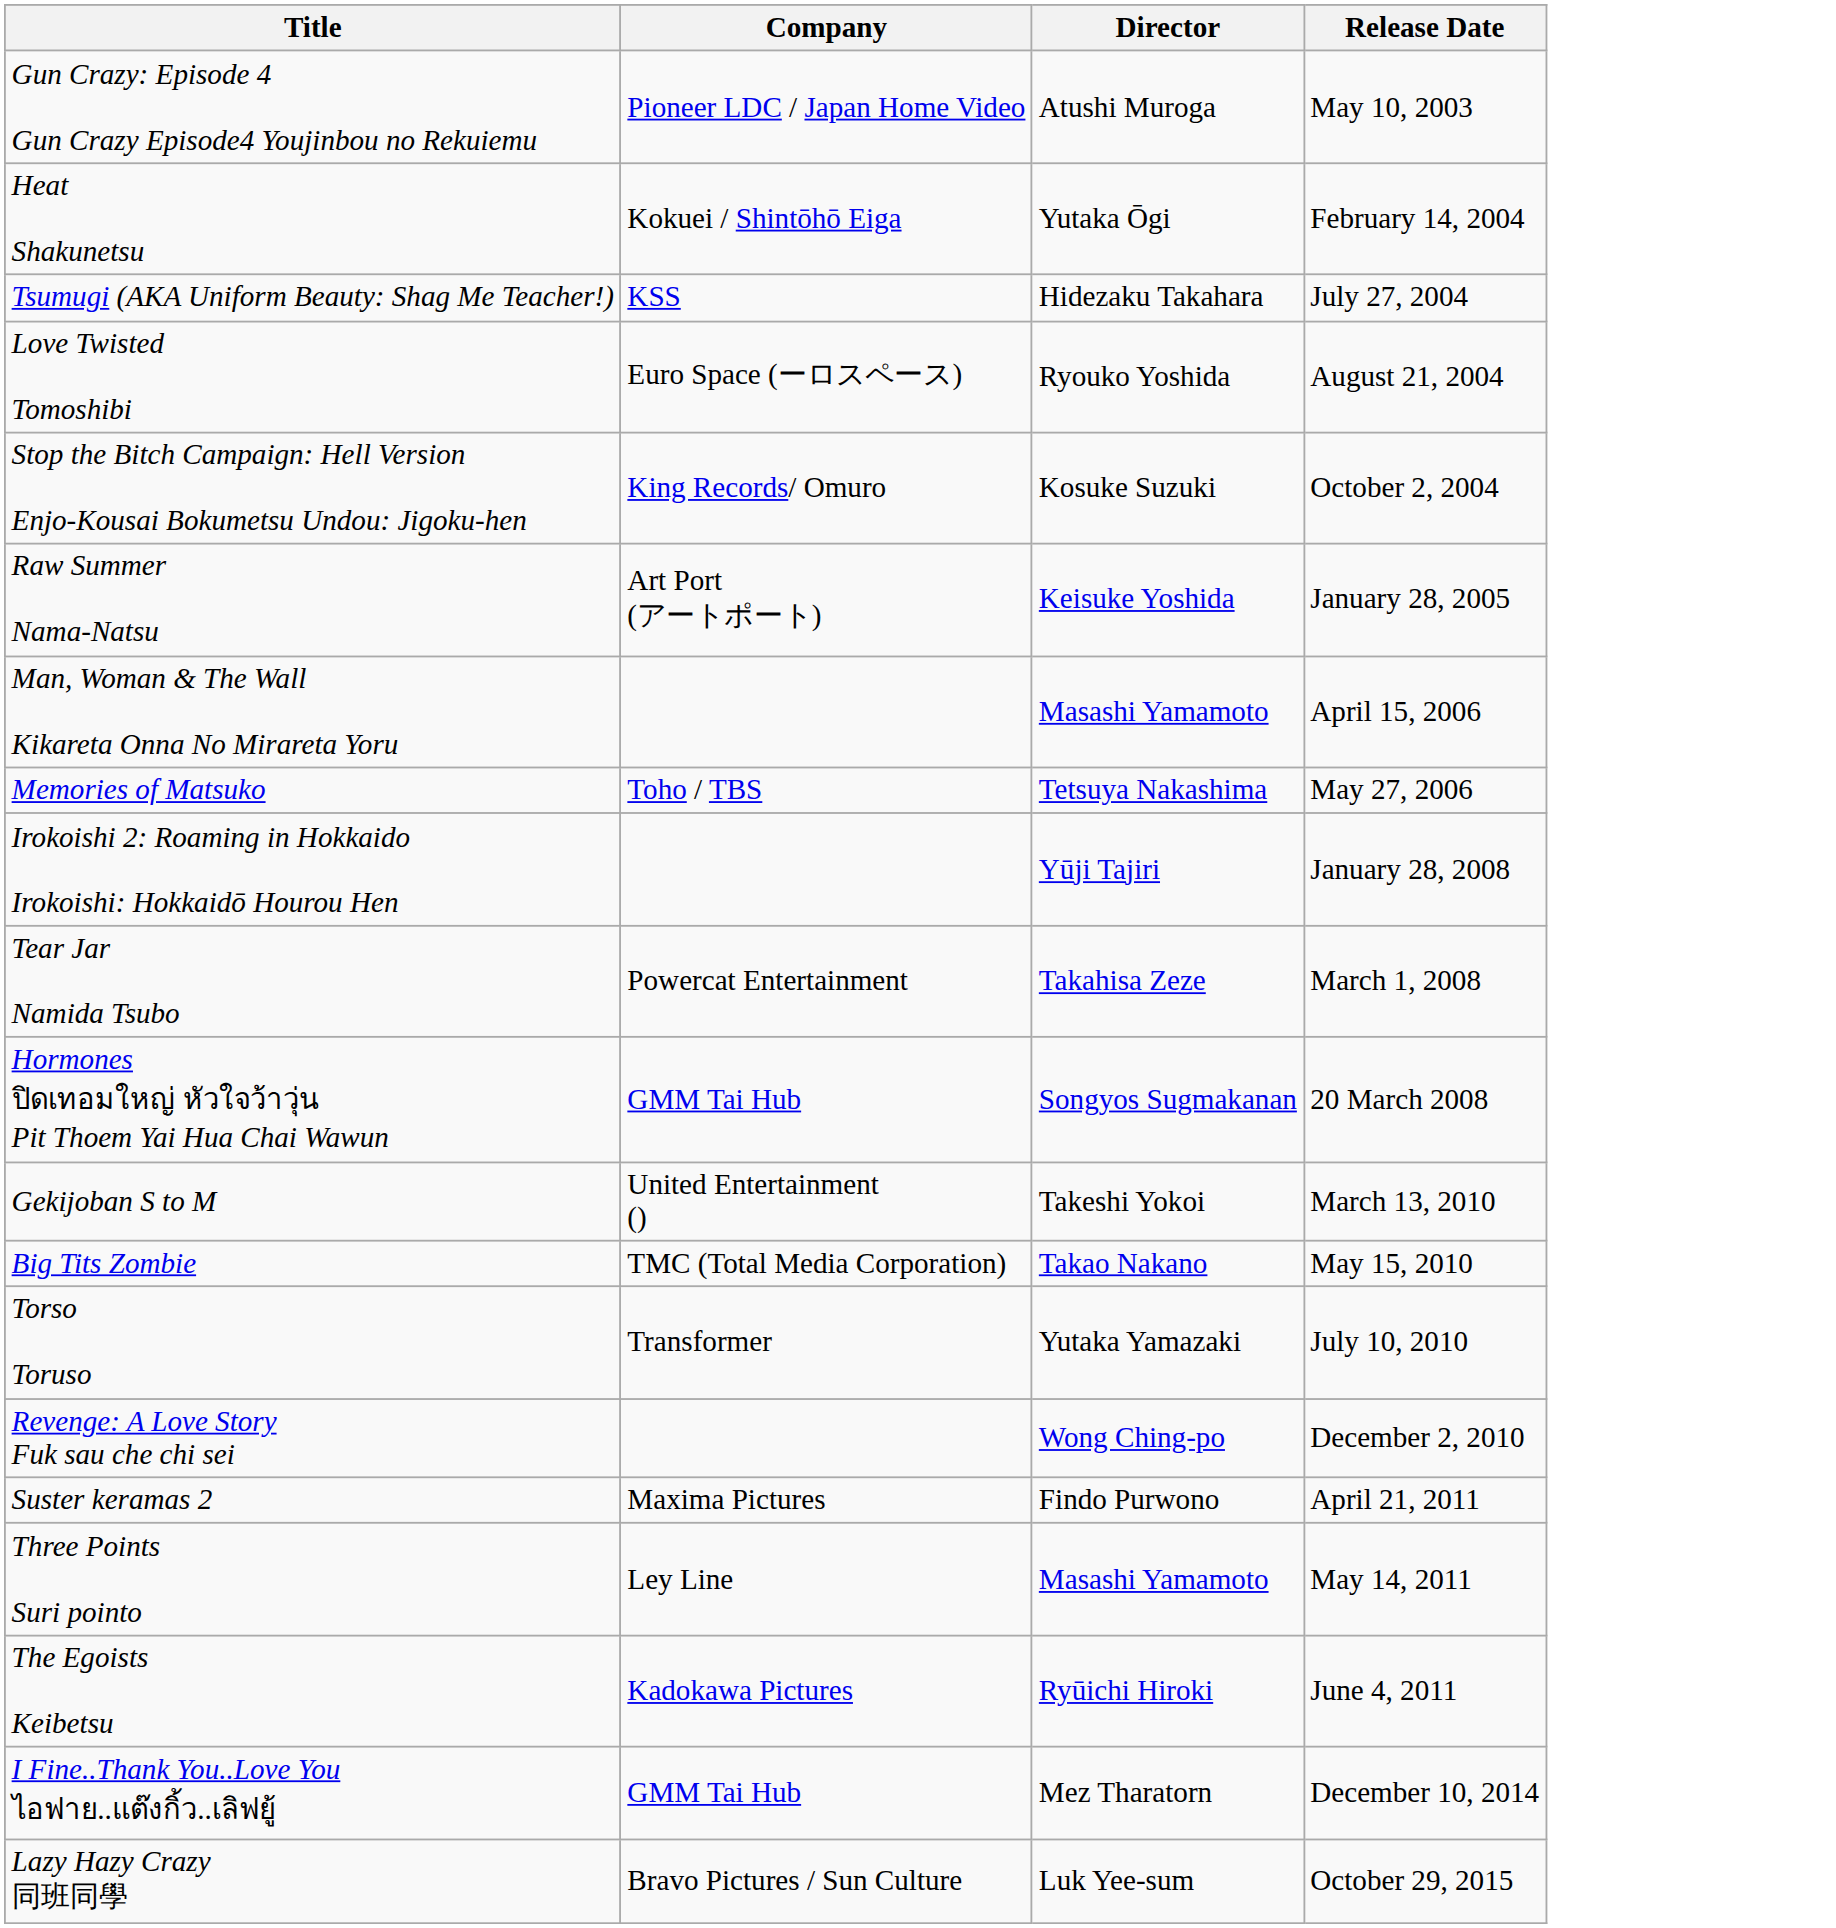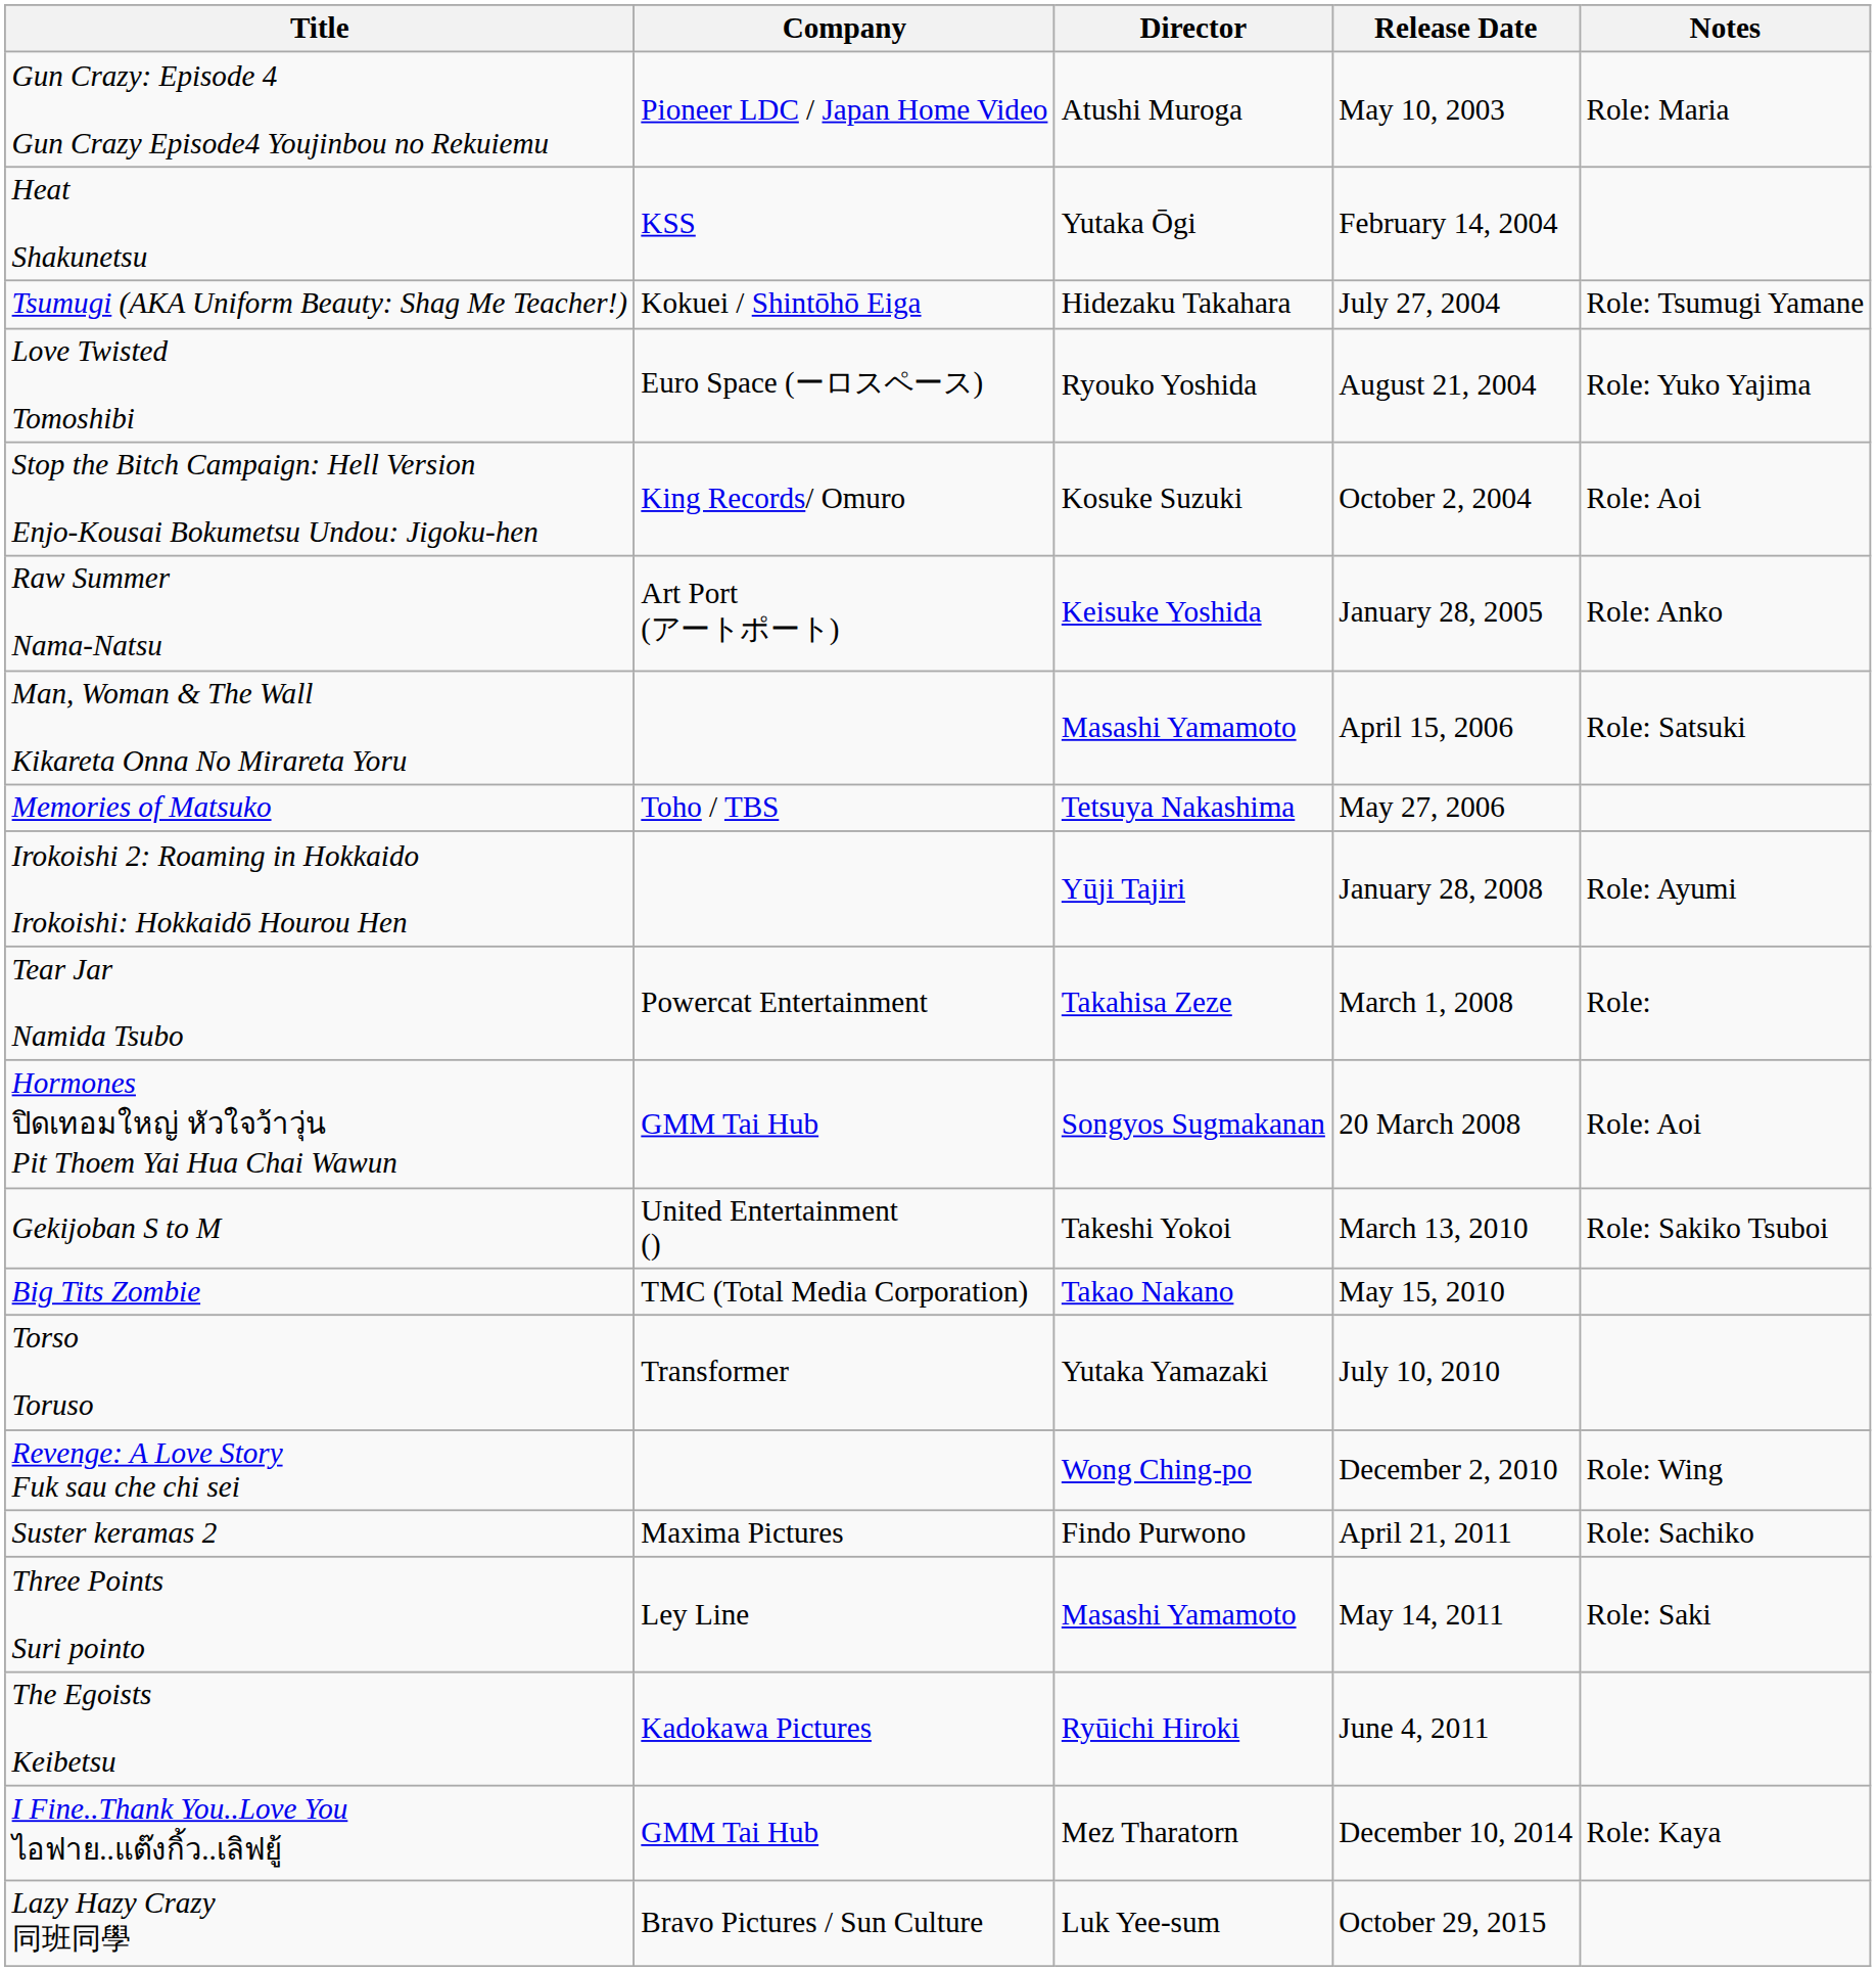 <table class="wikitable">
 <tr>
 <th>Title</th>
 <th>Company</th>
 <th>Director</th>
 <th>Release Date</th>
+<th>Notes</th>
 </tr>
 <tr>
 <td><em>Gun Crazy: Episode 4</em><br><br><em>Gun Crazy Episode4 Youjinbou no Rekuiemu</em></td>
 <td><a href='#'>Pioneer LDC</a> / <a href='#'>Japan Home Video</a></td>
 <td>Atushi Muroga</td>
 <td>May 10, 2003</td>
+<td>Role: Maria</td>
 </tr>
 <tr>
 <td><em>Heat</em><br><br><em>Shakunetsu</em></td>
-<td>Kokuei / <a href='#'>Shintōhō Eiga</a></td>
+<td><a href='#'>KSS</a></td>
 <td>Yutaka Ōgi</td>
 <td>February 14, 2004</td>
+<td></td>
 </tr>
 <tr>
 <td><em><a href='#'>Tsumugi</a> (AKA Uniform Beauty: Shag Me Teacher!)</em></td>
-<td><a href='#'>KSS</a></td>
+<td>Kokuei / <a href='#'>Shintōhō Eiga</a></td>
 <td>Hidezaku Takahara</td>
 <td>July 27, 2004</td>
+<td>Role: Tsumugi Yamane</td>
 </tr>
 <tr>
 <td><em>Love Twisted</em><br><br><em>Tomoshibi</em></td>
 <td>Euro Space (ーロスペース)</td>
 <td>Ryouko Yoshida</td>
 <td>August 21, 2004</td>
+<td>Role: Yuko Yajima</td>
 </tr>
 <tr>
 <td><em>Stop the Bitch Campaign: Hell Version</em><br><br><em>Enjo-Kousai Bokumetsu Undou: Jigoku-hen</em></td>
 <td><a href='#'>King Records</a>/ Omuro</td>
 <td>Kosuke Suzuki</td>
 <td>October 2, 2004</td>
+<td>Role: Aoi</td>
 </tr>
 <tr>
 <td><em>Raw Summer</em><br><br><em>Nama-Natsu</em></td>
 <td>Art Port<br>(アートポート)</td>
 <td><a href='#'>Keisuke Yoshida</a></td>
 <td>January 28, 2005</td>
+<td>Role: Anko</td>
 </tr>
 <tr>
 <td><em>Man, Woman & The Wall</em><br><br><em>Kikareta Onna No Mirareta Yoru</em></td>
 <td></td>
 <td><a href='#'>Masashi Yamamoto</a></td>
 <td>April 15, 2006</td>
+<td>Role: Satsuki</td>
 </tr>
 <tr>
 <td><em><a href='#'>Memories of Matsuko</a></em></td>
 <td><a href='#'>Toho</a> / <a href='#'>TBS</a></td>
 <td><a href='#'>Tetsuya Nakashima</a></td>
 <td>May 27, 2006</td>
+<td></td>
 </tr>
 <tr>
 <td><em>Irokoishi 2: Roaming in Hokkaido</em><br><br><em>Irokoishi: Hokkaidō Hourou Hen</em></td>
 <td></td>
 <td><a href='#'>Yūji Tajiri</a></td>
 <td>January 28, 2008</td>
+<td>Role: Ayumi</td>
 </tr>
 <tr>
 <td><em>Tear Jar</em><br><br><em>Namida Tsubo</em></td>
 <td>Powercat Entertainment</td>
 <td><a href='#'>Takahisa Zeze</a></td>
 <td>March 1, 2008</td>
+<td>Role:</td>
 </tr>
 <tr>
 <td><em><a href='#'>Hormones</a></em><br>ปิดเทอมใหญ่ หัวใจว้าวุ่น<br><em>Pit Thoem Yai Hua Chai Wawun</em></td>
 <td><a href='#'>GMM Tai Hub</a></td>
 <td><a href='#'>Songyos Sugmakanan</a></td>
 <td>20 March 2008</td>
+<td>Role: Aoi</td>
 </tr>
 <tr>
 <td><em>Gekijoban S to M</em><br></td>
 <td>United Entertainment<br>()</td>
 <td>Takeshi Yokoi</td>
 <td>March 13, 2010</td>
+<td>Role: Sakiko Tsuboi</td>
 </tr>
 <tr>
 <td><em><a href='#'>Big Tits Zombie</a></em></td>
 <td>TMC (Total Media Corporation)</td>
 <td><a href='#'>Takao Nakano</a></td>
 <td>May 15, 2010</td>
+<td></td>
 </tr>
 <tr>
 <td><em>Torso</em><br><br><em>Toruso</em></td>
 <td>Transformer</td>
 <td>Yutaka Yamazaki</td>
 <td>July 10, 2010</td>
+<td></td>
 </tr>
 <tr>
 <td><em><a href='#'>Revenge: A Love Story</a></em><br><em>Fuk sau che chi sei</em></td>
 <td></td>
 <td><a href='#'>Wong Ching-po</a></td>
 <td>December 2, 2010</td>
+<td>Role: Wing</td>
 </tr>
 <tr>
 <td><em>Suster keramas 2</em></td>
 <td>Maxima Pictures</td>
 <td>Findo Purwono</td>
 <td>April 21, 2011</td>
+<td>Role: Sachiko</td>
 </tr>
 <tr>
 <td><em>Three Points</em><br><br><em>Suri pointo</em></td>
 <td>Ley Line</td>
 <td><a href='#'>Masashi Yamamoto</a></td>
 <td>May 14, 2011</td>
+<td>Role: Saki</td>
 </tr>
 <tr>
 <td><em>The Egoists</em><br><br><em>Keibetsu</em></td>
 <td><a href='#'>Kadokawa Pictures</a></td>
 <td><a href='#'>Ryūichi Hiroki</a></td>
 <td>June 4, 2011</td>
+<td></td>
 </tr>
 <tr>
 <td><em><a href='#'>I Fine..Thank You..Love You</a></em><br>ไอฟาย..แต๊งกิ้ว..เลิฟยู้</td>
 <td><a href='#'>GMM Tai Hub</a></td>
 <td>Mez Tharatorn</td>
 <td>December 10, 2014</td>
+<td>Role: Kaya</td>
 </tr>
 <tr>
 <td><em>Lazy Hazy Crazy</em><br>同班同學</td>
 <td>Bravo Pictures / Sun Culture</td>
 <td>Luk Yee-sum</td>
 <td>October 29, 2015</td>
+<td></td>
 </tr>
 </table>
